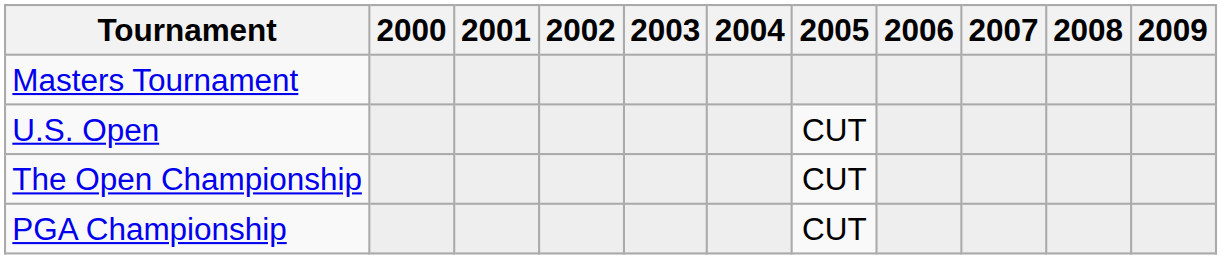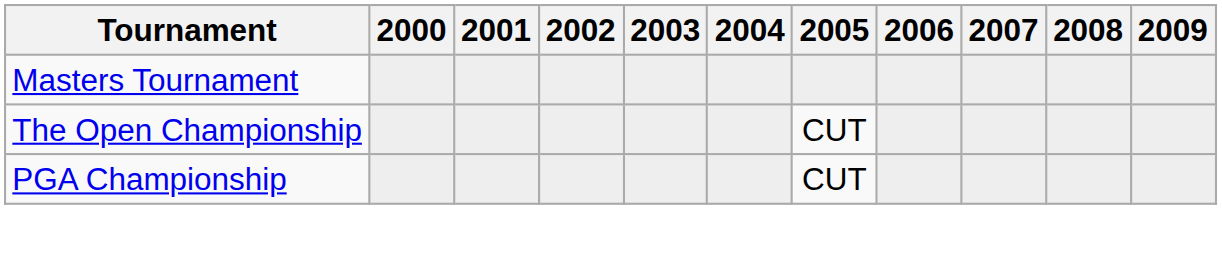 <table class="wikitable" style="font-size:95%;text-align:center;">
 <tr>
 <th>Tournament</th>
 <th>2000</th>
 <th>2001</th>
 <th>2002</th>
 <th>2003</th>
 <th>2004</th>
 <th>2005</th>
 <th>2006</th>
 <th>2007</th>
 <th>2008</th>
 <th>2009</th>
 </tr>
 <tr>
 <td align=left><a href='#'>Masters Tournament</a></td>
 <td style="background:#eeeeee;"></td>
 <td style="background:#eeeeee;"></td>
 <td style="background:#eeeeee;"></td>
 <td style="background:#eeeeee;"></td>
 <td style="background:#eeeeee;"></td>
 <td style="background:#eeeeee;"></td>
-<td style="background:#eeeeee;"></td>
-<td style="background:#eeeeee;"></td>
-<td style="background:#eeeeee;"></td>
-<td style="background:#eeeeee;"></td>
-</tr>
-<tr>
-<td align=left><a href='#'>U.S. Open</a></td>
-<td style="background:#eeeeee;"></td>
-<td style="background:#eeeeee;"></td>
-<td style="background:#eeeeee;"></td>
-<td style="background:#eeeeee;"></td>
-<td style="background:#eeeeee;"></td>
-<td>CUT</td>
 <td style="background:#eeeeee;"></td>
 <td style="background:#eeeeee;"></td>
 <td style="background:#eeeeee;"></td>
 <td style="background:#eeeeee;"></td>
 </tr>
 <tr>
 <td align=left><a href='#'>The Open Championship</a></td>
 <td style="background:#eeeeee;"></td>
 <td style="background:#eeeeee;"></td>
 <td style="background:#eeeeee;"></td>
 <td style="background:#eeeeee;"></td>
 <td style="background:#eeeeee;"></td>
 <td>CUT</td>
 <td style="background:#eeeeee;"></td>
 <td style="background:#eeeeee;"></td>
 <td style="background:#eeeeee;"></td>
 <td style="background:#eeeeee;"></td>
 </tr>
 <tr>
 <td align=left><a href='#'>PGA Championship</a></td>
 <td style="background:#eeeeee;"></td>
 <td style="background:#eeeeee;"></td>
 <td style="background:#eeeeee;"></td>
 <td style="background:#eeeeee;"></td>
 <td style="background:#eeeeee;"></td>
 <td>CUT</td>
 <td style="background:#eeeeee;"></td>
 <td style="background:#eeeeee;"></td>
 <td style="background:#eeeeee;"></td>
 <td style="background:#eeeeee;"></td>
 </tr>
 </table>
